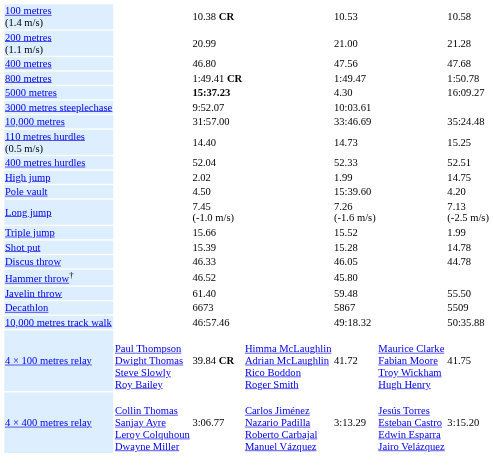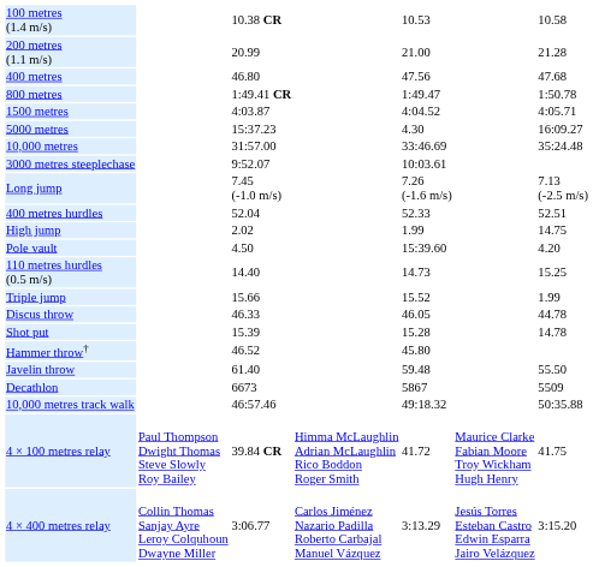 <table>
 <tr>
 <td bgcolor = DDEEFF><a href='#'>100 metres</a> <br> (1.4 m/s)</td>
 <td></td>
 <td>10.38 <strong>CR</strong></td>
 <td></td>
 <td>10.53</td>
 <td></td>
 <td>10.58</td>
 </tr>
 <tr>
 <td bgcolor = DDEEFF><a href='#'>200 metres</a> <br> (1.1 m/s)</td>
 <td></td>
 <td>20.99</td>
 <td></td>
 <td>21.00</td>
 <td></td>
 <td>21.28</td>
 </tr>
 <tr>
 <td bgcolor = DDEEFF><a href='#'>400 metres</a></td>
 <td></td>
 <td>46.80</td>
 <td></td>
 <td>47.56</td>
 <td></td>
 <td>47.68</td>
 </tr>
 <tr>
 <td bgcolor = DDEEFF><a href='#'>800 metres</a></td>
 <td></td>
 <td>1:49.41 <strong>CR</strong></td>
 <td></td>
 <td>1:49.47</td>
 <td></td>
 <td>1:50.78</td>
 </tr>
 <tr>
+<td bgcolor = DDEEFF><a href='#'>1500 metres</a></td>
+<td></td>
+<td>4:03.87</td>
+<td></td>
+<td>4:04.52</td>
+<td></td>
+<td>4:05.71</td>
+</tr>
+<tr>
 <td bgcolor = DDEEFF><a href='#'>5000 metres</a></td>
 <td></td>
-<td><strong>15:37.23</strong></td>
+<td>15:37.23</td>
 <td></td>
 <td>4.30</td>
 <td></td>
 <td>16:09.27</td>
+</tr>
+<tr>
+<td bgcolor = DDEEFF><a href='#'>10,000 metres</a></td>
+<td></td>
+<td>31:57.00</td>
+<td></td>
+<td>33:46.69</td>
+<td></td>
+<td>35:24.48</td>
 </tr>
 <tr>
 <td bgcolor = DDEEFF><a href='#'>3000 metres steeplechase</a></td>
 <td></td>
 <td>9:52.07</td>
 <td></td>
 <td>10:03.61</td>
 <td></td>
 <td></td>
 </tr>
 <tr>
-<td bgcolor = DDEEFF><a href='#'>10,000 metres</a></td>
+<td bgcolor = DDEEFF><a href='#'>Long jump</a></td>
 <td></td>
-<td>31:57.00</td>
+<td>7.45 <br> (-1.0 m/s)</td>
 <td></td>
-<td>33:46.69</td>
+<td>7.26 <br> (-1.6 m/s)</td>
 <td></td>
-<td>35:24.48</td>
-</tr>
-<tr>
-<td bgcolor = DDEEFF><a href='#'>110 metres hurdles</a> <br> (0.5 m/s)</td>
-<td></td>
-<td>14.40</td>
-<td></td>
-<td>14.73</td>
-<td></td>
-<td>15.25</td>
+<td>7.13 <br> (-2.5 m/s)</td>
 </tr>
 <tr>
 <td bgcolor = DDEEFF><a href='#'>400 metres hurdles</a></td>
 <td></td>
 <td>52.04</td>
 <td></td>
 <td>52.33</td>
 <td></td>
 <td>52.51</td>
 </tr>
 <tr>
 <td bgcolor = DDEEFF><a href='#'>High jump</a></td>
 <td></td>
 <td>2.02</td>
 <td></td>
 <td>1.99</td>
 <td></td>
 <td>14.75</td>
 </tr>
 <tr>
 <td bgcolor = DDEEFF><a href='#'>Pole vault</a></td>
 <td></td>
 <td>4.50</td>
 <td></td>
 <td>15:39.60</td>
 <td></td>
 <td>4.20</td>
 </tr>
 <tr>
-<td bgcolor = DDEEFF><a href='#'>Long jump</a></td>
+<td bgcolor = DDEEFF><a href='#'>110 metres hurdles</a> <br> (0.5 m/s)</td>
 <td></td>
-<td>7.45 <br> (-1.0 m/s)</td>
+<td>14.40</td>
 <td></td>
-<td>7.26 <br> (-1.6 m/s)</td>
+<td>14.73</td>
 <td></td>
-<td>7.13 <br> (-2.5 m/s)</td>
+<td>15.25</td>
 </tr>
 <tr>
 <td bgcolor = DDEEFF><a href='#'>Triple jump</a></td>
 <td></td>
 <td>15.66</td>
 <td></td>
 <td>15.52</td>
 <td></td>
 <td>1.99</td>
 </tr>
 <tr>
+<td bgcolor = DDEEFF><a href='#'>Discus throw</a></td>
+<td></td>
+<td>46.33</td>
+<td></td>
+<td>46.05</td>
+<td></td>
+<td>44.78</td>
+</tr>
+<tr>
 <td bgcolor = DDEEFF><a href='#'>Shot put</a></td>
 <td></td>
 <td>15.39</td>
 <td></td>
 <td>15.28</td>
 <td></td>
 <td>14.78</td>
-</tr>
-<tr>
-<td bgcolor = DDEEFF><a href='#'>Discus throw</a></td>
-<td></td>
-<td>46.33</td>
-<td></td>
-<td>46.05</td>
-<td></td>
-<td>44.78</td>
 </tr>
 <tr>
 <td bgcolor = DDEEFF><a href='#'>Hammer throw</a><sup>†</sup></td>
 <td></td>
 <td>46.52</td>
 <td></td>
 <td>45.80</td>
 <td></td>
 <td></td>
 </tr>
 <tr>
 <td bgcolor = DDEEFF><a href='#'>Javelin throw</a></td>
 <td></td>
 <td>61.40</td>
 <td></td>
 <td>59.48</td>
 <td></td>
 <td>55.50</td>
 </tr>
 <tr>
 <td bgcolor = DDEEFF><a href='#'>Decathlon</a></td>
 <td></td>
 <td>6673</td>
 <td></td>
 <td>5867</td>
 <td></td>
 <td>5509</td>
 </tr>
 <tr>
 <td bgcolor = DDEEFF><a href='#'>10,000 metres track walk</a></td>
 <td></td>
 <td>46:57.46</td>
 <td></td>
 <td>49:18.32</td>
 <td></td>
 <td>50:35.88</td>
 </tr>
 <tr>
 <td bgcolor = DDEEFF><a href='#'>4 × 100 metres relay</a></td>
 <td> <br><a href='#'>Paul Thompson</a> <br><a href='#'>Dwight Thomas</a> <br><a href='#'>Steve Slowly</a> <br><a href='#'>Roy Bailey</a></td>
 <td>39.84 <strong>CR</strong></td>
 <td> <br><a href='#'>Himma McLaughlin</a> <br><a href='#'>Adrian McLaughlin</a> <br><a href='#'>Rico Boddon</a> <br><a href='#'>Roger Smith</a></td>
 <td>41.72</td>
 <td> <br><a href='#'>Maurice Clarke</a> <br><a href='#'>Fabian Moore</a> <br><a href='#'>Troy Wickham</a> <br><a href='#'>Hugh Henry</a></td>
 <td>41.75</td>
 </tr>
 <tr>
 <td bgcolor = DDEEFF><a href='#'>4 × 400 metres relay</a></td>
 <td> <br><a href='#'>Collin Thomas</a> <br><a href='#'>Sanjay Ayre</a> <br><a href='#'>Leroy Colquhoun</a> <br><a href='#'>Dwayne Miller</a></td>
 <td>3:06.77</td>
 <td> <br><a href='#'>Carlos Jiménez</a> <br><a href='#'>Nazario Padilla</a> <br><a href='#'>Roberto Carbajal</a> <br><a href='#'>Manuel Vázquez</a></td>
 <td>3:13.29</td>
 <td> <br><a href='#'>Jesús Torres</a> <br><a href='#'>Esteban Castro</a> <br><a href='#'>Edwin Esparra</a> <br><a href='#'>Jairo Velázquez</a></td>
 <td>3:15.20</td>
 </tr>
 </table>
